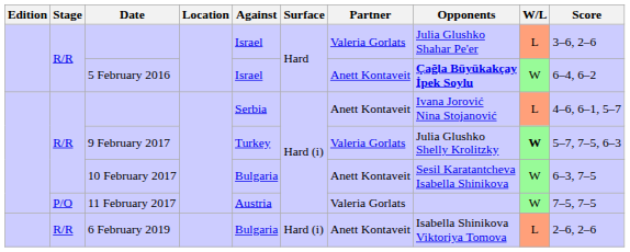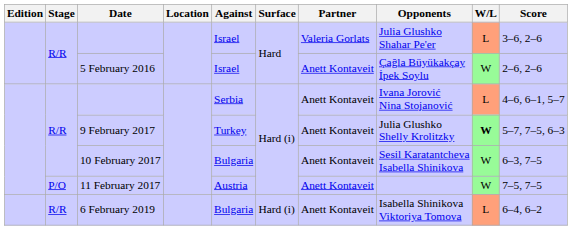 <table class=wikitable>
 <tr>
 <th>Edition</th>
 <th>Stage</th>
 <th>Date</th>
 <th>Location</th>
 <th>Against</th>
 <th>Surface</th>
 <th>Partner</th>
 <th>Opponents</th>
 <th>W/L</th>
 <th>Score</th>
 </tr>
 <tr style="background:#ccccff;">
 <td rowspan="2"></td>
 <td rowspan="2"><a href='#'>R/R</a></td>
 <td></td>
 <td rowspan="2"></td>
 <td> <a href='#'>Israel</a></td>
 <td rowspan="2">Hard</td>
 <td> <a href='#'>Valeria Gorlats</a></td>
 <td> <a href='#'>Julia Glushko</a> <br>  <a href='#'>Shahar Pe'er</a></td>
 <td style="text-align:center; background:#ffa07a;">L</td>
 <td>3–6, 2–6</td>
 </tr>
 <tr style="background:#ccccff;">
 <td>5 February 2016</td>
 <td> <a href='#'>Israel</a></td>
 <td> <a href='#'>Anett Kontaveit</a></td>
-<td><strong> <a href='#'>Çağla Büyükakçay</a> <br>  <a href='#'>İpek Soylu</a></strong></td>
+<td> <a href='#'>Çağla Büyükakçay</a> <br>  <a href='#'>İpek Soylu</a></td>
 <td style="text-align:center; background:#98fb98;">W</td>
-<td>6–4, 6–2</td>
+<td>2–6, 2–6</td>
 </tr>
 <tr style="background:#ccccff;">
 <td rowspan="4"></td>
 <td rowspan="3"><a href='#'>R/R</a></td>
 <td></td>
 <td rowspan="4"></td>
 <td> <a href='#'>Serbia</a></td>
 <td rowspan="4">Hard (i)</td>
 <td> Anett Kontaveit</td>
 <td> <a href='#'>Ivana Jorović</a> <br>  <a href='#'>Nina Stojanović</a></td>
 <td style="text-align:center; background:#ffa07a;">L</td>
 <td>4–6, 6–1, 5–7</td>
 </tr>
 <tr style="background:#ccccff;">
 <td>9 February 2017</td>
 <td> <a href='#'>Turkey</a></td>
-<td> <a href='#'>Valeria Gorlats</a></td>
+<td> Anett Kontaveit</td>
 <td> Julia Glushko <br>  <a href='#'>Shelly Krolitzky</a></td>
 <td style="text-align:center; background:#98fb98;"><strong>W</strong></td>
 <td>5–7, 7–5, 6–3</td>
 </tr>
 <tr style="background:#ccccff;">
 <td>10 February 2017</td>
 <td> <a href='#'>Bulgaria</a></td>
 <td> Anett Kontaveit</td>
 <td> <a href='#'>Sesil Karatantcheva</a> <br>  <a href='#'>Isabella Shinikova</a></td>
 <td style="text-align:center; background:#98fb98;">W</td>
 <td>6–3, 7–5</td>
 </tr>
 <tr style="background:#ccccff;">
 <td rowspan="1"><a href='#'>P/O</a></td>
 <td>11 February 2017</td>
 <td> <a href='#'>Austria</a></td>
-<td> Valeria Gorlats</td>
+<td> <a href='#'>Anett Kontaveit</a></td>
 <td></td>
 <td style="text-align:center; background:#98fb98;">W</td>
 <td>7–5, 7–5</td>
 </tr>
 <tr style="background:#ccccff;">
 <td rowspan="4"></td>
 <td rowspan="3"><a href='#'>R/R</a></td>
 <td>6 February 2019</td>
 <td rowspan="4"></td>
 <td> <a href='#'>Bulgaria</a></td>
 <td rowspan="2">Hard (i)</td>
 <td> Anett Kontaveit</td>
 <td> Isabella Shinikova <br>  <a href='#'>Viktoriya Tomova</a></td>
 <td style="text-align:center; background:#ffa07a;">L</td>
-<td>2–6, 2–6</td>
+<td>6–4, 6–2</td>
 </tr>
 </table>
